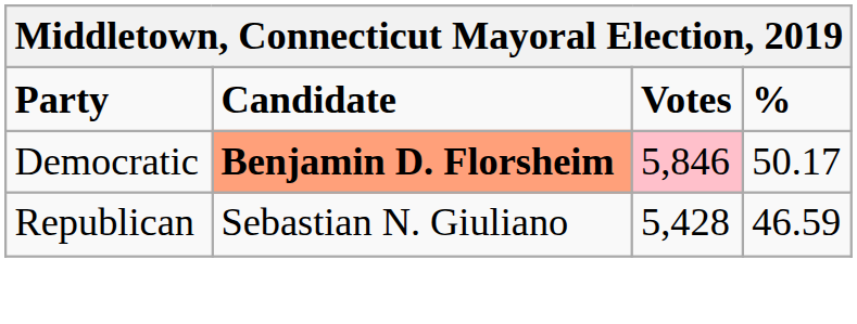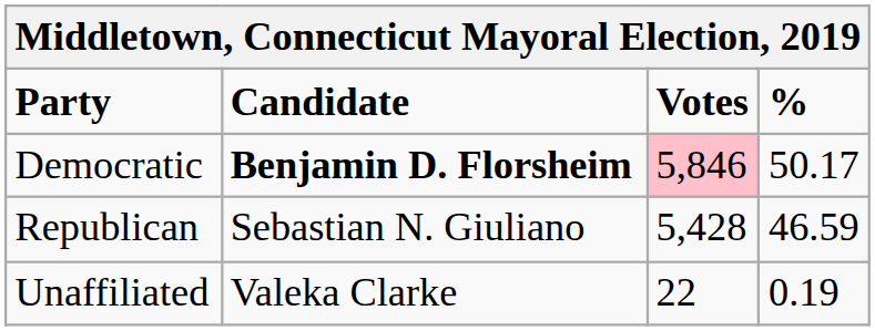 <table class="wikitable">
 <tr>
 <th colspan="4">Middletown, Connecticut Mayoral Election, 2019</th>
 </tr>
 <tr>
 <td><strong>Party</strong></td>
 <td><strong>Candidate</strong></td>
 <td><strong>Votes</strong></td>
 <td><strong>%</strong></td>
 </tr>
 <tr>
 <td>Democratic</td>
-<td style="background: lightsalmon;"><strong>Benjamin D. Florsheim </strong></td>
+<td><strong>Benjamin D. Florsheim </strong></td>
 <td style="background: pink;">5,846</td>
 <td>50.17</td>
 </tr>
 <tr>
 <td>Republican</td>
 <td>Sebastian N. Giuliano</td>
 <td>5,428</td>
 <td>46.59</td>
 </tr>
+<tr>
+<td>Unaffiliated</td>
+<td>Valeka Clarke</td>
+<td>22</td>
+<td>0.19</td>
+</tr>
 </table>
